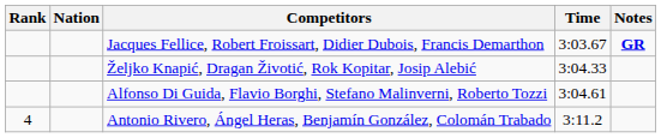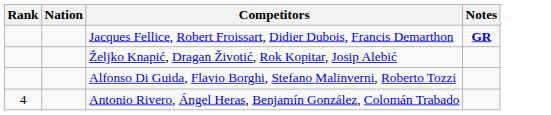 <table class="wikitable sortable" style="text-align:center">
 <tr>
 <th>Rank</th>
 <th>Nation</th>
 <th>Competitors</th>
-<th>Time</th>
 <th>Notes</th>
 </tr>
 <tr>
 <td></td>
 <td align=left></td>
 <td align=left><a href='#'>Jacques Fellice</a>, <a href='#'>Robert Froissart</a>, <a href='#'>Didier Dubois</a>, <a href='#'>Francis Demarthon</a></td>
-<td>3:03.67</td>
 <td><strong><a href='#'>GR</a></strong></td>
 </tr>
 <tr>
 <td></td>
 <td align=left></td>
 <td align=left><a href='#'>Željko Knapić</a>, <a href='#'>Dragan Životić</a>, <a href='#'>Rok Kopitar</a>, <a href='#'>Josip Alebić</a></td>
-<td>3:04.33</td>
 <td></td>
 </tr>
 <tr>
 <td></td>
 <td align=left></td>
 <td align=left><a href='#'>Alfonso Di Guida</a>, <a href='#'>Flavio Borghi</a>, <a href='#'>Stefano Malinverni</a>, <a href='#'>Roberto Tozzi</a></td>
-<td>3:04.61</td>
 <td></td>
 </tr>
 <tr>
 <td>4</td>
 <td align=left></td>
 <td align=left><a href='#'>Antonio Rivero</a>, <a href='#'>Ángel Heras</a>, <a href='#'>Benjamín González</a>, <a href='#'>Colomán Trabado</a></td>
-<td>3:11.2</td>
 <td></td>
 </tr>
 </table>
